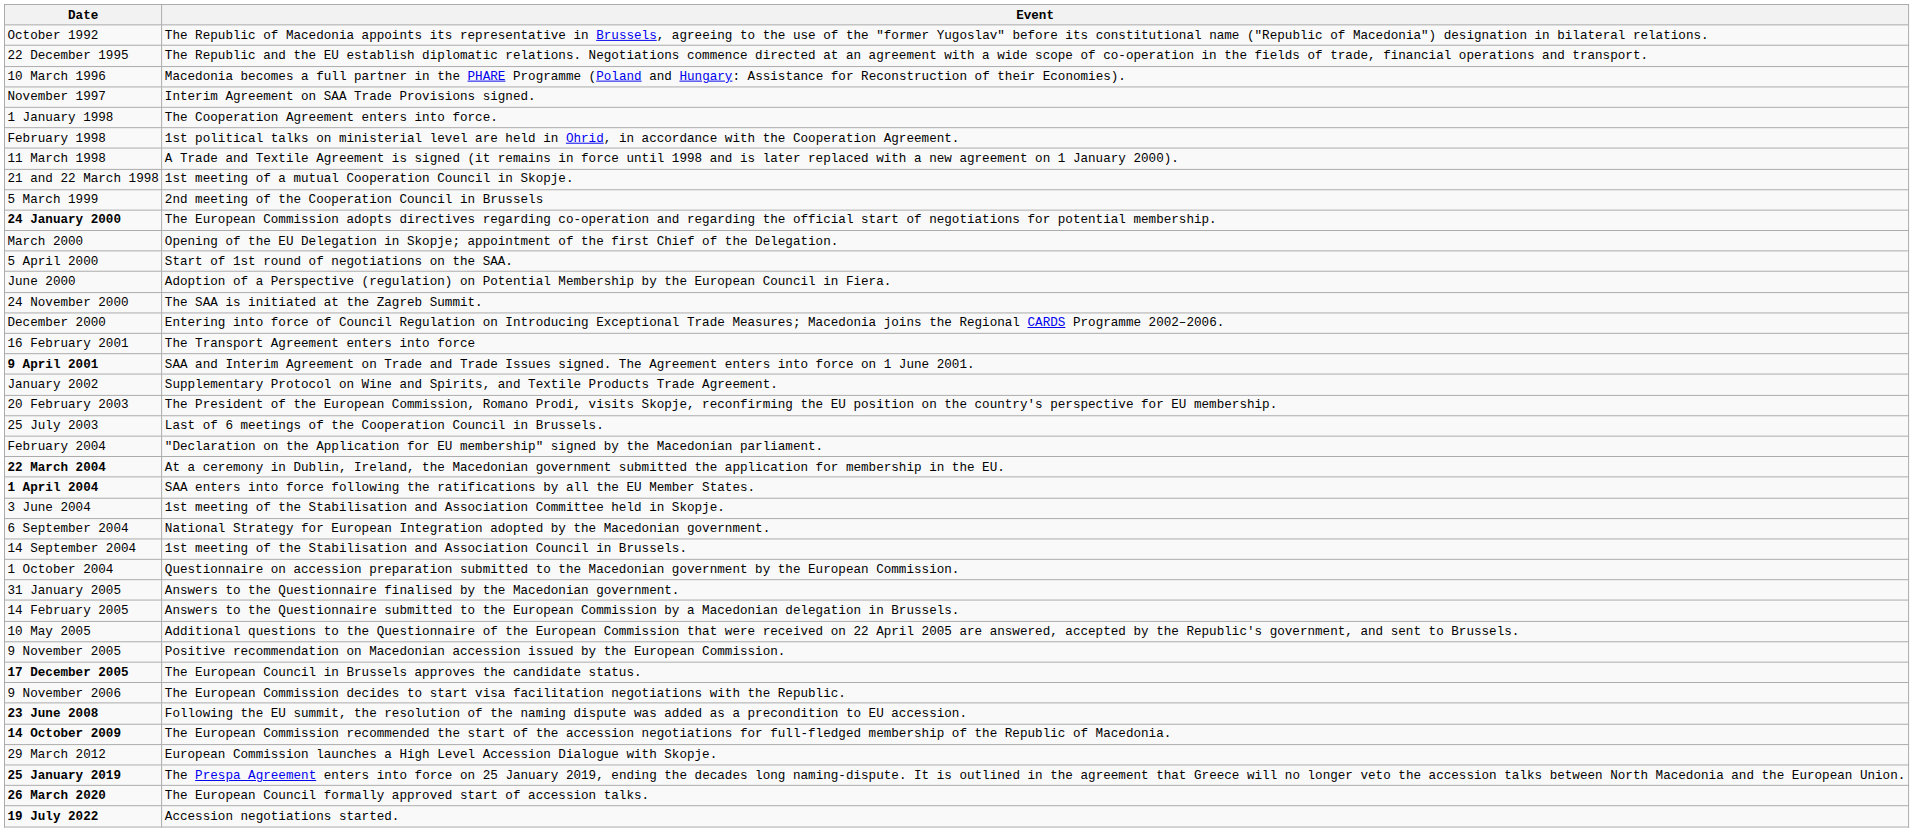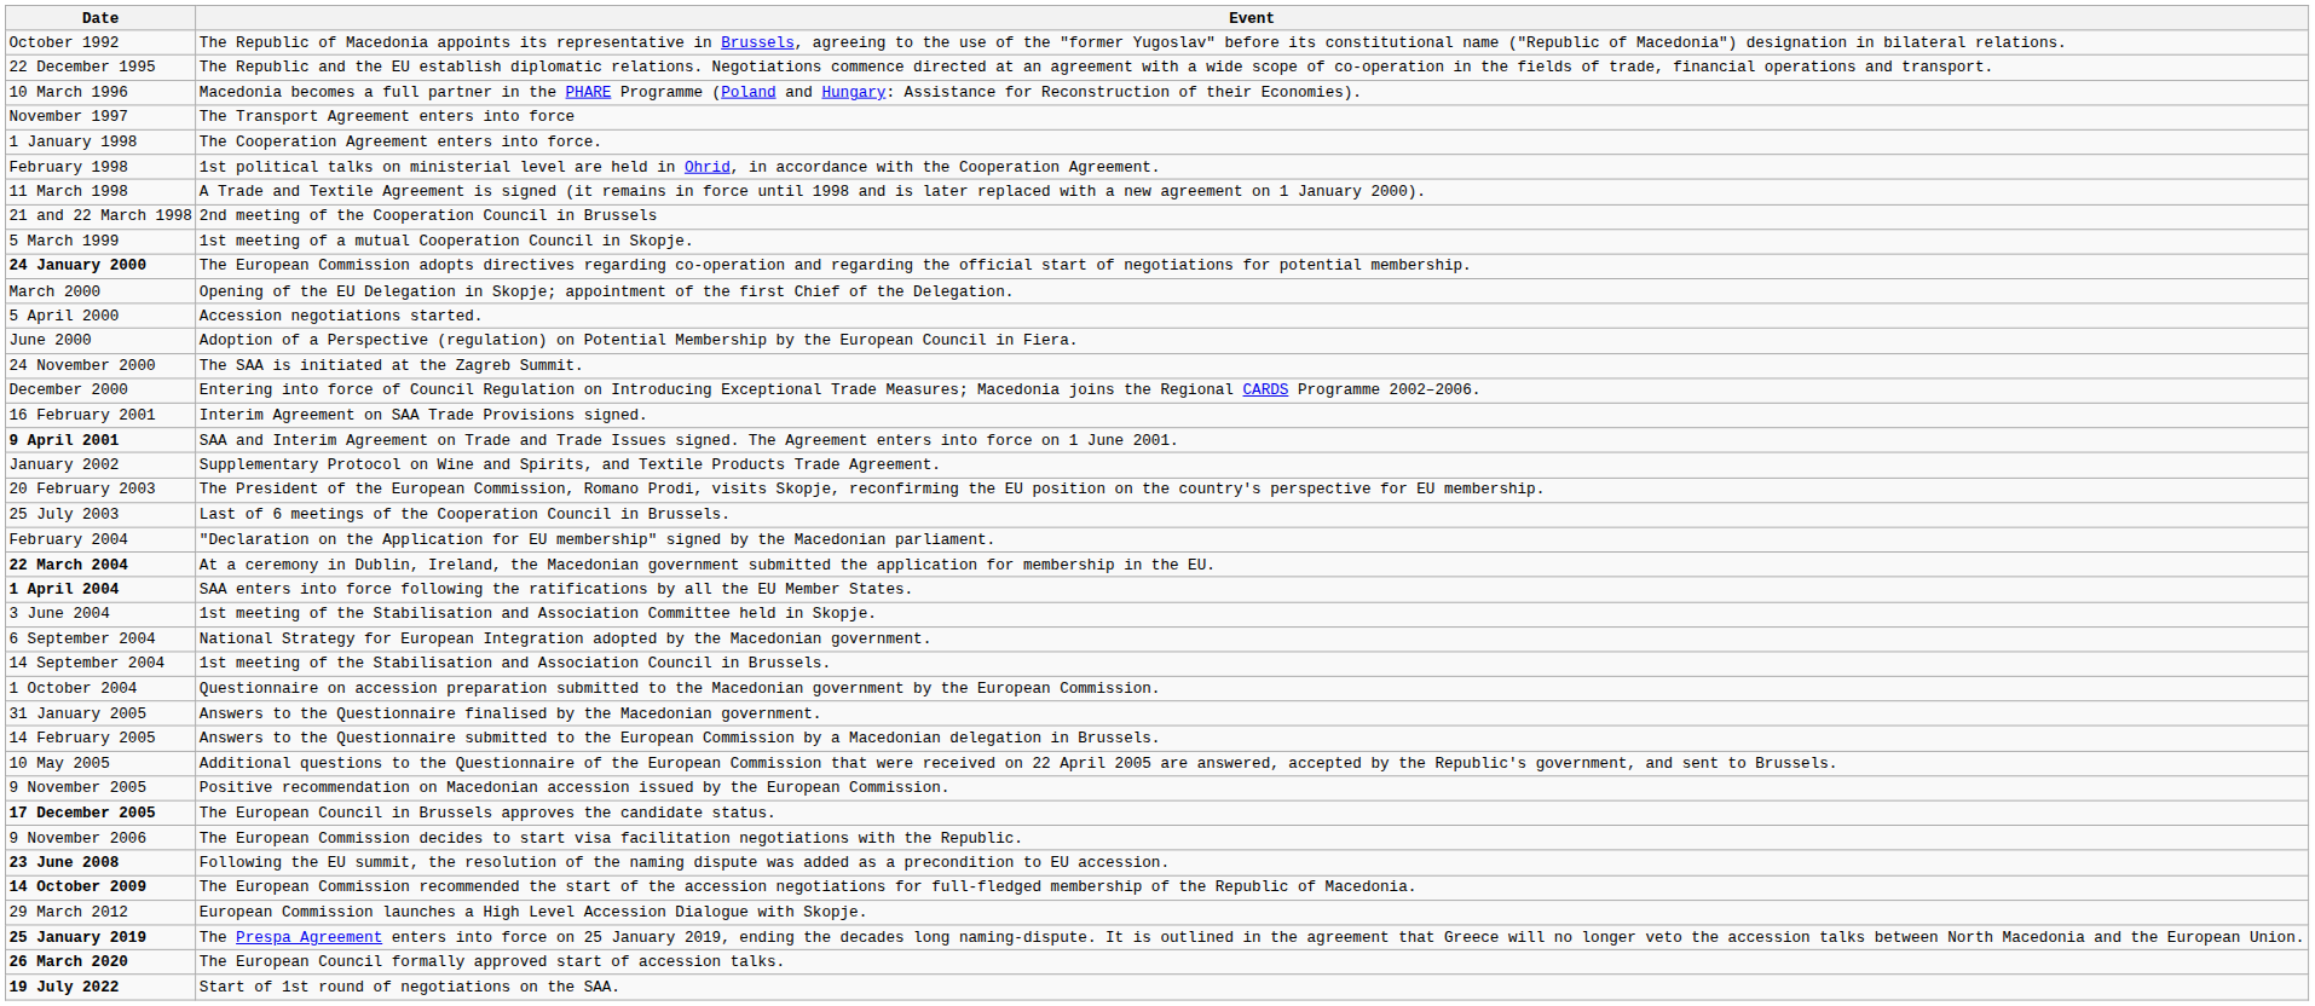 <table class="wikitable mw-collapsible mw-collapsed style=text-align:left; font-size: 1.0em;">
 <tr>
 <th>Date</th>
 <th>Event</th>
 </tr>
 <tr>
 <td>October 1992</td>
 <td>The Republic of Macedonia appoints its representative in <a href='#'>Brussels</a>, agreeing to the use of the "former Yugoslav" before its constitutional name ("Republic of Macedonia") designation in bilateral relations.</td>
 </tr>
 <tr>
 <td>22 December 1995</td>
 <td>The Republic and the EU establish diplomatic relations. Negotiations commence directed at an agreement with a wide scope of co-operation in the fields of trade, financial operations and transport.</td>
 </tr>
 <tr>
 <td>10 March 1996</td>
 <td>Macedonia becomes a full partner in the <a href='#'>PHARE</a> Programme (<a href='#'>Poland</a> and <a href='#'>Hungary</a>: Assistance for Reconstruction of their Economies).</td>
 </tr>
 <tr>
 <td>November 1997</td>
-<td>Interim Agreement on SAA Trade Provisions signed.</td>
+<td>The Transport Agreement enters into force</td>
 </tr>
 <tr>
 <td>1 January 1998</td>
 <td>The Cooperation Agreement enters into force.</td>
 </tr>
 <tr>
 <td>February 1998</td>
 <td>1st political talks on ministerial level are held in <a href='#'>Ohrid</a>, in accordance with the Cooperation Agreement.</td>
 </tr>
 <tr>
 <td>11 March 1998</td>
 <td>A Trade and Textile Agreement is signed (it remains in force until 1998 and is later replaced with a new agreement on 1 January 2000).</td>
 </tr>
 <tr>
 <td>21 and 22 March 1998</td>
-<td>1st meeting of a mutual Cooperation Council in Skopje.</td>
+<td>2nd meeting of the Cooperation Council in Brussels</td>
 </tr>
 <tr>
 <td>5 March 1999</td>
-<td>2nd meeting of the Cooperation Council in Brussels</td>
+<td>1st meeting of a mutual Cooperation Council in Skopje.</td>
 </tr>
 <tr>
 <td><strong>24 January 2000</strong></td>
 <td>The European Commission adopts directives regarding co-operation and regarding the official start of negotiations for potential membership.</td>
 </tr>
 <tr>
 <td>March 2000</td>
 <td>Opening of the EU Delegation in Skopje; appointment of the first Chief of the Delegation.</td>
 </tr>
 <tr>
 <td>5 April 2000</td>
-<td>Start of 1st round of negotiations on the SAA.</td>
+<td>Accession negotiations started.</td>
 </tr>
 <tr>
 <td>June 2000</td>
 <td>Adoption of a Perspective (regulation) on Potential Membership by the European Council in Fiera.</td>
 </tr>
 <tr>
 <td>24 November 2000</td>
 <td>The SAA is initiated at the Zagreb Summit.</td>
 </tr>
 <tr>
 <td>December 2000</td>
 <td>Entering into force of Council Regulation on Introducing Exceptional Trade Measures; Macedonia joins the Regional <a href='#'>CARDS</a> Programme 2002–2006.</td>
 </tr>
 <tr>
 <td>16 February 2001</td>
-<td>The Transport Agreement enters into force</td>
+<td>Interim Agreement on SAA Trade Provisions signed.</td>
 </tr>
 <tr>
 <td><strong>9 April 2001</strong></td>
 <td>SAA and Interim Agreement on Trade and Trade Issues signed. The Agreement enters into force on 1 June 2001.</td>
 </tr>
 <tr>
 <td>January 2002</td>
 <td>Supplementary Protocol on Wine and Spirits, and Textile Products Trade Agreement.</td>
 </tr>
 <tr>
 <td>20 February 2003</td>
 <td>The President of the European Commission, Romano Prodi, visits Skopje, reconfirming the EU position on the country's perspective for EU membership.</td>
 </tr>
 <tr>
 <td>25 July 2003</td>
 <td>Last of 6 meetings of the Cooperation Council in Brussels.</td>
 </tr>
 <tr>
 <td>February 2004</td>
 <td>"Declaration on the Application for EU membership" signed by the Macedonian parliament.</td>
 </tr>
 <tr>
 <td><strong>22 March 2004</strong></td>
 <td>At a ceremony in Dublin, Ireland, the Macedonian government submitted the application for membership in the EU.</td>
 </tr>
 <tr>
 <td><strong>1 April 2004</strong></td>
 <td>SAA enters into force following the ratifications by all the EU Member States.<br></td>
 </tr>
 <tr>
 <td>3 June 2004</td>
 <td>1st meeting of the Stabilisation and Association Committee held in Skopje.</td>
 </tr>
 <tr>
 <td>6 September 2004</td>
 <td>National Strategy for European Integration adopted by the Macedonian government.</td>
 </tr>
 <tr>
 <td>14 September 2004</td>
 <td>1st meeting of the Stabilisation and Association Council in Brussels.</td>
 </tr>
 <tr>
 <td>1 October 2004</td>
 <td>Questionnaire on accession preparation submitted to the Macedonian government by the European Commission.</td>
 </tr>
 <tr>
 <td>31 January 2005</td>
 <td>Answers to the Questionnaire finalised by the Macedonian government.</td>
 </tr>
 <tr>
 <td>14 February 2005</td>
 <td>Answers to the Questionnaire submitted to the European Commission by a Macedonian delegation in Brussels.</td>
 </tr>
 <tr>
 <td>10 May 2005</td>
 <td>Additional questions to the Questionnaire of the European Commission that were received on 22 April 2005 are answered, accepted by the Republic's government, and sent to Brussels.</td>
 </tr>
 <tr>
 <td>9 November 2005</td>
 <td>Positive recommendation on Macedonian accession issued by the European Commission.</td>
 </tr>
 <tr>
 <td><strong>17 December 2005</strong></td>
 <td>The European Council in Brussels approves the candidate status.</td>
 </tr>
 <tr>
 <td>9 November 2006</td>
 <td>The European Commission decides to start visa facilitation negotiations with the Republic.</td>
 </tr>
 <tr>
 <td><strong>23 June 2008</strong></td>
 <td>Following the EU summit, the resolution of the naming dispute was added as a precondition to EU accession.</td>
 </tr>
 <tr>
 <td><strong>14 October 2009</strong></td>
 <td>The European Commission recommended the start of the accession negotiations for full-fledged membership of the Republic of Macedonia.</td>
 </tr>
 <tr>
 <td>29 March 2012</td>
 <td>European Commission launches a High Level Accession Dialogue with Skopje.</td>
 </tr>
 <tr>
 <td><strong>25 January 2019</strong></td>
 <td>The <a href='#'>Prespa Agreement</a> enters into force on 25 January 2019, ending the decades long naming-dispute. It is outlined in the agreement that Greece will no longer veto the accession talks between North Macedonia and the European Union. </td>
 </tr>
 <tr>
 <td><strong>26 March 2020</strong></td>
 <td>The European Council formally approved start of accession talks.</td>
 </tr>
 <tr>
 <td><strong>19 July 2022</strong></td>
-<td>Accession negotiations started.</td>
+<td>Start of 1st round of negotiations on the SAA.</td>
 </tr>
 </table>
